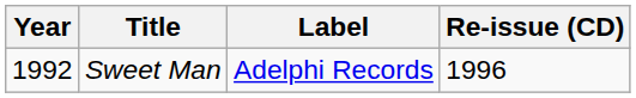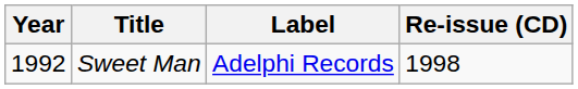 <table class="wikitable sortable">
 <tr>
 <th>Year</th>
 <th>Title</th>
 <th>Label</th>
 <th>Re-issue (CD)</th>
 </tr>
 <tr>
 <td>1992</td>
 <td><em>Sweet Man</em></td>
 <td><a href='#'>Adelphi Records</a></td>
-<td>1996</td>
+<td>1998</td>
 </tr>
 </table>
